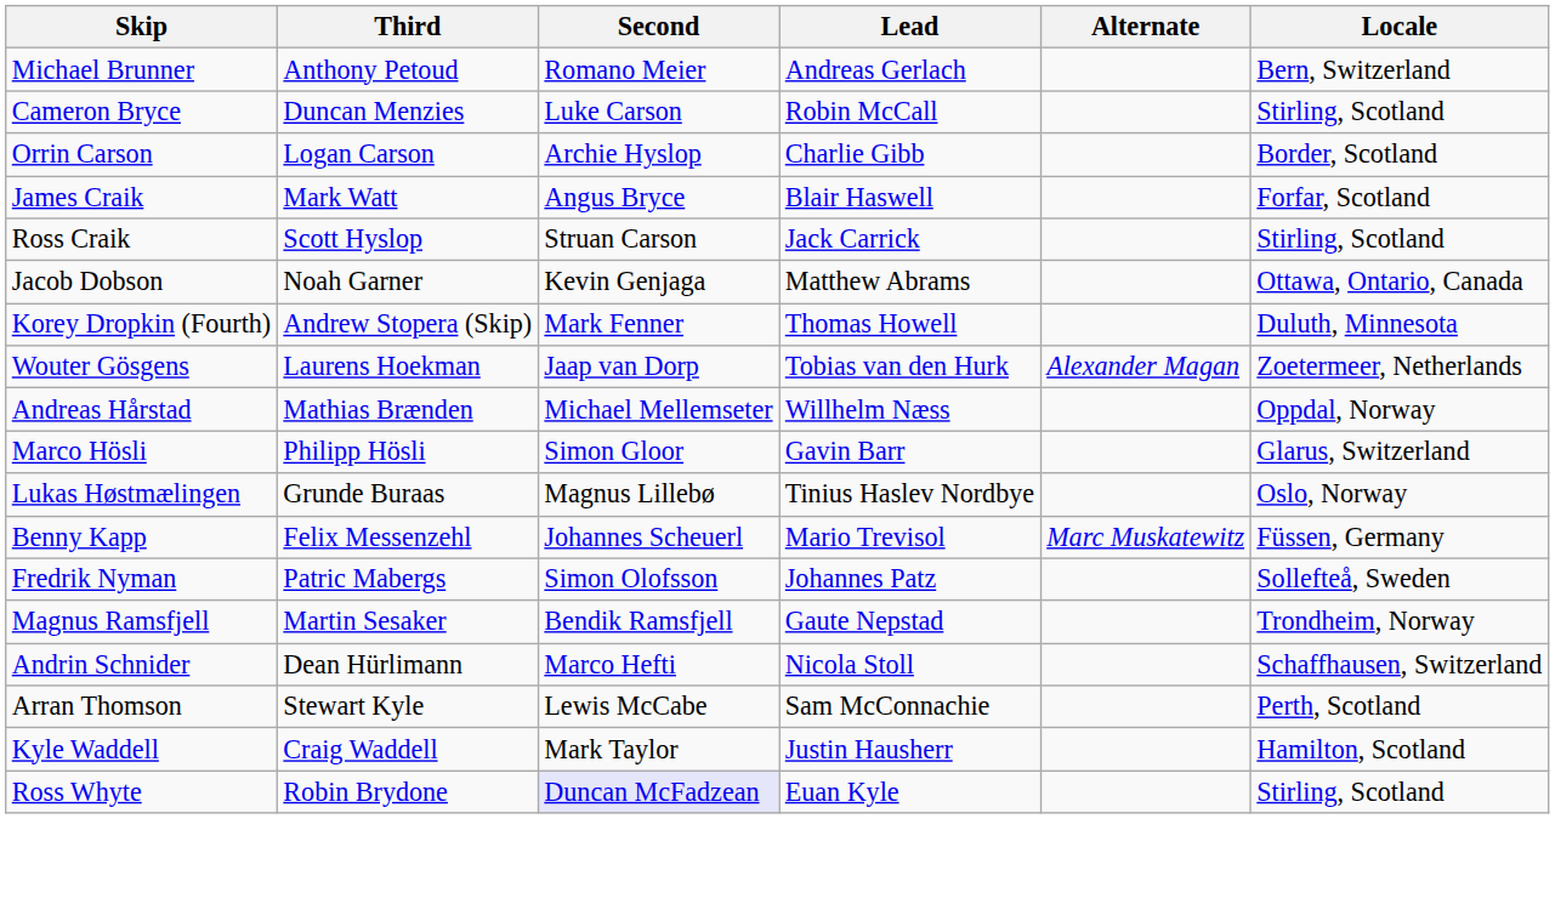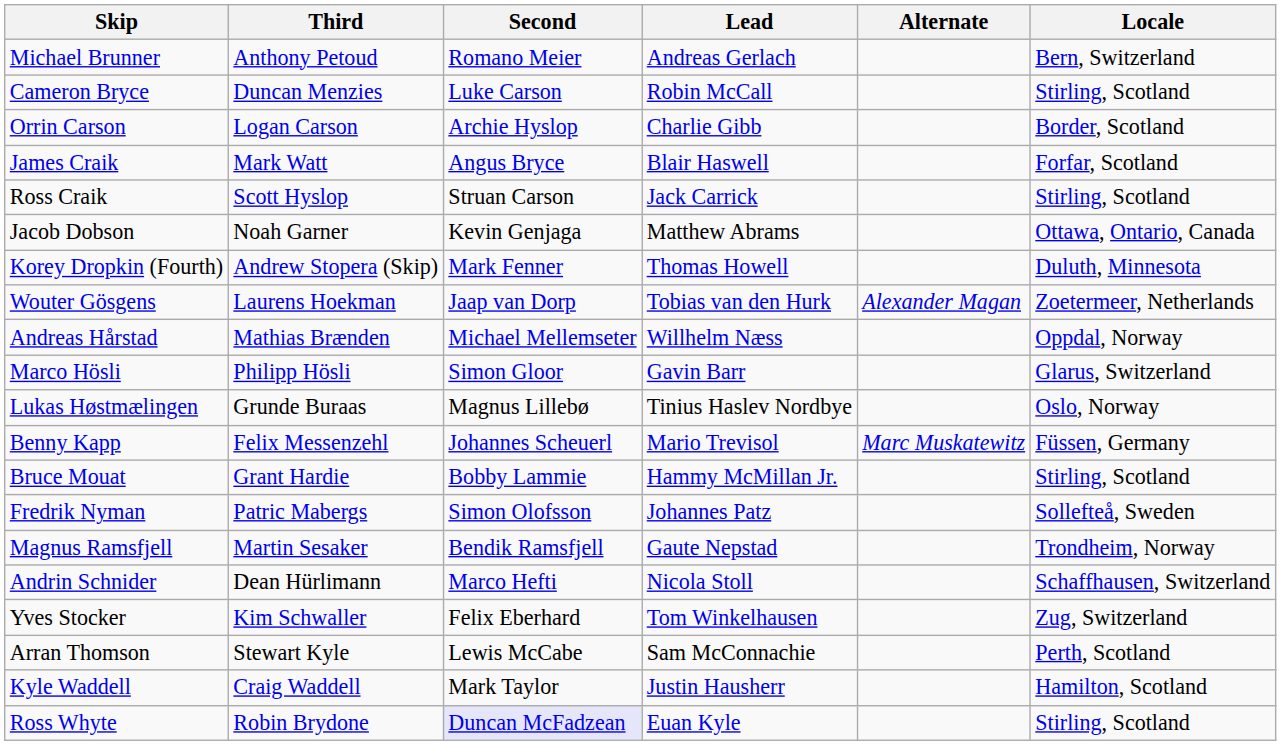 <table class=wikitable>
 <tr>
 <th scope="col">Skip</th>
 <th scope="col">Third</th>
 <th scope="col">Second</th>
 <th scope="col">Lead</th>
 <th scope="col">Alternate</th>
 <th scope="col">Locale</th>
 </tr>
 <tr>
 <td><a href='#'>Michael Brunner</a></td>
 <td><a href='#'>Anthony Petoud</a></td>
 <td><a href='#'>Romano Meier</a></td>
 <td><a href='#'>Andreas Gerlach</a></td>
 <td></td>
 <td> <a href='#'>Bern</a>, Switzerland</td>
 </tr>
 <tr>
 <td><a href='#'>Cameron Bryce</a></td>
 <td><a href='#'>Duncan Menzies</a></td>
 <td><a href='#'>Luke Carson</a></td>
 <td><a href='#'>Robin McCall</a></td>
 <td></td>
 <td> <a href='#'>Stirling</a>, Scotland</td>
 </tr>
 <tr>
 <td><a href='#'>Orrin Carson</a></td>
 <td><a href='#'>Logan Carson</a></td>
 <td><a href='#'>Archie Hyslop</a></td>
 <td><a href='#'>Charlie Gibb</a></td>
 <td></td>
 <td> <a href='#'>Border</a>, Scotland</td>
 </tr>
 <tr>
 <td><a href='#'>James Craik</a></td>
 <td><a href='#'>Mark Watt</a></td>
 <td><a href='#'>Angus Bryce</a></td>
 <td><a href='#'>Blair Haswell</a></td>
 <td></td>
 <td> <a href='#'>Forfar</a>, Scotland</td>
 </tr>
 <tr>
 <td>Ross Craik</td>
 <td><a href='#'>Scott Hyslop</a></td>
 <td>Struan Carson</td>
 <td><a href='#'>Jack Carrick</a></td>
 <td></td>
 <td> <a href='#'>Stirling</a>, Scotland</td>
 </tr>
 <tr>
 <td>Jacob Dobson</td>
 <td>Noah Garner</td>
 <td>Kevin Genjaga</td>
 <td>Matthew Abrams</td>
 <td></td>
 <td> <a href='#'>Ottawa</a>, <a href='#'>Ontario</a>, Canada</td>
 </tr>
 <tr>
 <td><a href='#'>Korey Dropkin</a> (Fourth)</td>
 <td><a href='#'>Andrew Stopera</a> (Skip)</td>
 <td><a href='#'>Mark Fenner</a></td>
 <td><a href='#'>Thomas Howell</a></td>
 <td></td>
 <td> <a href='#'>Duluth</a>, <a href='#'>Minnesota</a></td>
 </tr>
 <tr>
 <td><a href='#'>Wouter Gösgens</a></td>
 <td><a href='#'>Laurens Hoekman</a></td>
 <td><a href='#'>Jaap van Dorp</a></td>
 <td><a href='#'>Tobias van den Hurk</a></td>
 <td><em><a href='#'>Alexander Magan</a></em></td>
 <td> <a href='#'>Zoetermeer</a>, Netherlands</td>
 </tr>
 <tr>
 <td><a href='#'>Andreas Hårstad</a></td>
 <td><a href='#'>Mathias Brænden</a></td>
 <td><a href='#'>Michael Mellemseter</a></td>
 <td><a href='#'>Willhelm Næss</a></td>
 <td></td>
 <td> <a href='#'>Oppdal</a>, Norway</td>
 </tr>
 <tr>
 <td><a href='#'>Marco Hösli</a></td>
 <td><a href='#'>Philipp Hösli</a></td>
 <td><a href='#'>Simon Gloor</a></td>
 <td><a href='#'>Gavin Barr</a></td>
 <td></td>
 <td> <a href='#'>Glarus</a>, Switzerland</td>
 </tr>
 <tr>
 <td><a href='#'>Lukas Høstmælingen</a></td>
 <td>Grunde Buraas</td>
 <td>Magnus Lillebø</td>
 <td>Tinius Haslev Nordbye</td>
 <td></td>
 <td> <a href='#'>Oslo</a>, Norway</td>
 </tr>
 <tr>
 <td><a href='#'>Benny Kapp</a></td>
 <td><a href='#'>Felix Messenzehl</a></td>
 <td><a href='#'>Johannes Scheuerl</a></td>
 <td><a href='#'>Mario Trevisol</a></td>
 <td><em><a href='#'>Marc Muskatewitz</a></em></td>
 <td> <a href='#'>Füssen</a>, Germany</td>
 </tr>
 <tr>
+<td><a href='#'>Bruce Mouat</a></td>
+<td><a href='#'>Grant Hardie</a></td>
+<td><a href='#'>Bobby Lammie</a></td>
+<td><a href='#'>Hammy McMillan Jr.</a></td>
+<td></td>
+<td> <a href='#'>Stirling</a>, Scotland</td>
+</tr>
+<tr>
 <td><a href='#'>Fredrik Nyman</a></td>
 <td><a href='#'>Patric Mabergs</a></td>
 <td><a href='#'>Simon Olofsson</a></td>
 <td><a href='#'>Johannes Patz</a></td>
 <td></td>
 <td> <a href='#'>Sollefteå</a>, Sweden</td>
 </tr>
 <tr>
 <td><a href='#'>Magnus Ramsfjell</a></td>
 <td><a href='#'>Martin Sesaker</a></td>
 <td><a href='#'>Bendik Ramsfjell</a></td>
 <td><a href='#'>Gaute Nepstad</a></td>
 <td></td>
 <td> <a href='#'>Trondheim</a>, Norway</td>
 </tr>
 <tr>
 <td><a href='#'>Andrin Schnider</a></td>
 <td>Dean Hürlimann</td>
 <td><a href='#'>Marco Hefti</a></td>
 <td><a href='#'>Nicola Stoll</a></td>
 <td></td>
 <td> <a href='#'>Schaffhausen</a>, Switzerland</td>
+</tr>
+<tr>
+<td>Yves Stocker</td>
+<td><a href='#'>Kim Schwaller</a></td>
+<td>Felix Eberhard</td>
+<td><a href='#'>Tom Winkelhausen</a></td>
+<td></td>
+<td> <a href='#'>Zug</a>, Switzerland</td>
 </tr>
 <tr>
 <td>Arran Thomson</td>
 <td>Stewart Kyle</td>
 <td>Lewis McCabe</td>
 <td>Sam McConnachie</td>
 <td></td>
 <td> <a href='#'>Perth</a>, Scotland</td>
 </tr>
 <tr>
 <td><a href='#'>Kyle Waddell</a></td>
 <td><a href='#'>Craig Waddell</a></td>
 <td>Mark Taylor</td>
 <td><a href='#'>Justin Hausherr</a></td>
 <td></td>
 <td> <a href='#'>Hamilton</a>, Scotland</td>
 </tr>
 <tr>
 <td><a href='#'>Ross Whyte</a></td>
 <td><a href='#'>Robin Brydone</a></td>
 <td style="background: lavender;"><a href='#'>Duncan McFadzean</a></td>
 <td><a href='#'>Euan Kyle</a></td>
 <td></td>
 <td> <a href='#'>Stirling</a>, Scotland</td>
 </tr>
 </table>
